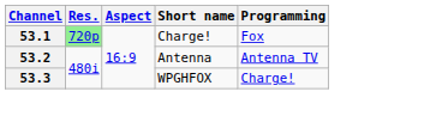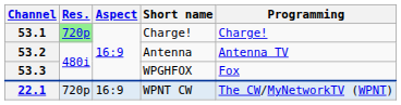 <table class="wikitable">
 <tr>
 <th scope = "col"><a href='#'>Channel</a></th>
 <th scope = "col"><a href='#'>Res.</a></th>
 <th scope = "col"><a href='#'>Aspect</a></th>
 <th scope = "col">Short name</th>
 <th scope = "col">Programming</th>
 </tr>
 <tr>
 <th scope = "row">53.1</th>
 <td style="background: lightgreen;"><a href='#'>720p</a></td>
 <td rowspan=3><a href='#'>16:9</a></td>
 <td>Charge!</td>
-<td><a href='#'>Fox</a></td>
+<td><a href='#'>Charge!</a></td>
 </tr>
 <tr>
 <th scope = "row">53.2</th>
 <td rowspan=2><a href='#'>480i</a></td>
 <td>Antenna</td>
 <td><a href='#'>Antenna TV</a></td>
 </tr>
 <tr>
 <th scope = "row">53.3</th>
 <td>WPGHFOX</td>
-<td><a href='#'>Charge!</a></td>
+<td><a href='#'>Fox</a></td>
+</tr>
+<tr style="background-color:#DFEBF6; border-top: 2px solid #003399;">
+<th scope="row"><a href='#'>22.1</a></th>
+<td>720p</td>
+<td>16:9</td>
+<td>WPNT CW</td>
+<td><a href='#'>The CW</a>/<a href='#'>MyNetworkTV</a> (<a href='#'>WPNT</a>)</td>
 </tr>
 </table>
